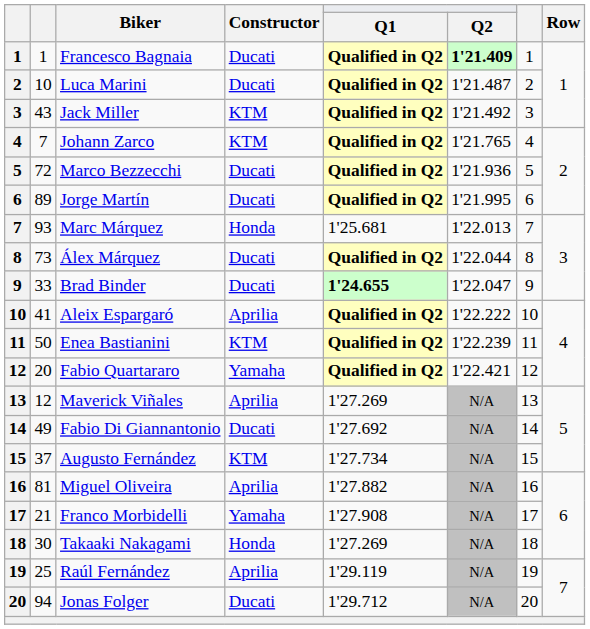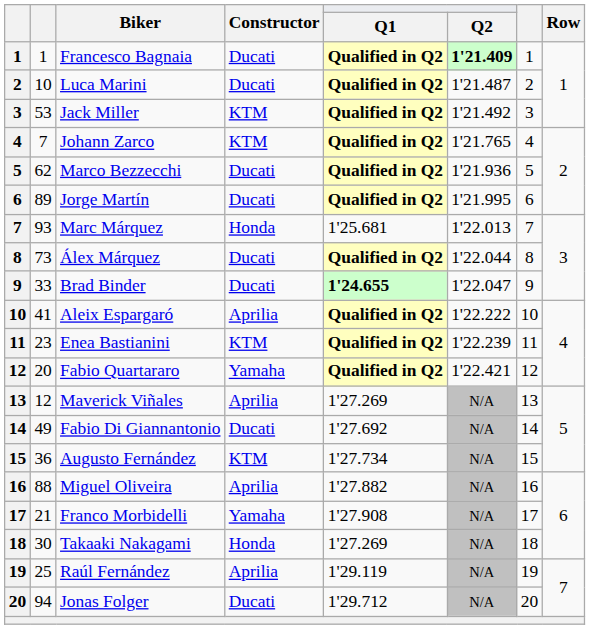 <table class="wikitable sortable" style="font-size: 85%;">
 <tr>
 <th rowspan="2"></th>
 <th rowspan="2"></th>
 <th rowspan="2">Biker</th>
 <th rowspan="2">Constructor</th>
 <th colspan="2" style="background:#eaecf0; text-align:center;"></th>
 <th rowspan="2"></th>
 <th rowspan="2">Row</th>
 </tr>
 <tr>
 <th scope=col>Q1</th>
 <th scope=col>Q2</th>
 </tr>
 <tr>
 <th scope=row>1</th>
 <td align=center>1</td>
 <td> <a href='#'>Francesco Bagnaia</a></td>
 <td><a href='#'>Ducati</a></td>
 <td style=background:#ffffbf;><strong>Qualified in Q2</strong></td>
 <td style=background:#ccffcc;><strong>1'21.409</strong></td>
 <td align=center>1</td>
 <td rowspan=3 align=center>1</td>
 </tr>
 <tr>
 <th scope=row>2</th>
 <td align=center>10</td>
 <td> <a href='#'>Luca Marini</a></td>
 <td><a href='#'>Ducati </a></td>
 <td style=background:#ffffbf;><strong>Qualified in Q2</strong></td>
 <td>1'21.487</td>
 <td align=center>2</td>
 </tr>
 <tr>
 <th scope=row>3</th>
-<td align=center>43</td>
+<td align=center>53</td>
 <td> <a href='#'>Jack Miller</a></td>
 <td><a href='#'>KTM</a></td>
 <td style=background:#ffffbf;><strong>Qualified in Q2</strong></td>
 <td>1'21.492</td>
 <td align=center>3</td>
 </tr>
 <tr>
 <th scope=row>4</th>
 <td align=center>7</td>
 <td> <a href='#'>Johann Zarco</a></td>
 <td><a href='#'>KTM</a></td>
 <td style=background:#ffffbf;><strong>Qualified in Q2</strong></td>
 <td>1'21.765</td>
 <td align=center>4</td>
 <td rowspan=3 align=center>2</td>
 </tr>
 <tr>
 <th scope=row>5</th>
-<td align=center>72</td>
+<td align=center>62</td>
 <td> <a href='#'>Marco Bezzecchi</a></td>
 <td><a href='#'>Ducati </a></td>
 <td style=background:#ffffbf;><strong>Qualified in Q2</strong></td>
 <td>1'21.936</td>
 <td align=center>5</td>
 </tr>
 <tr>
 <th scope=row>6</th>
 <td align=center>89</td>
 <td> <a href='#'>Jorge Martín</a></td>
 <td><a href='#'>Ducati </a></td>
 <td style=background:#ffffbf;><strong>Qualified in Q2</strong></td>
 <td>1'21.995</td>
 <td align=center>6</td>
 </tr>
 <tr>
 <th scope=row>7</th>
 <td align=center>93</td>
 <td> <a href='#'>Marc Márquez</a></td>
 <td><a href='#'>Honda</a></td>
 <td>1'25.681</td>
 <td>1'22.013</td>
 <td align=center>7</td>
 <td rowspan=3 align=center>3</td>
 </tr>
 <tr>
 <th scope=row>8</th>
 <td align=center>73</td>
 <td> <a href='#'>Álex Márquez</a></td>
 <td><a href='#'>Ducati </a></td>
 <td style=background:#ffffbf;><strong>Qualified in Q2</strong></td>
 <td>1'22.044</td>
 <td align=center>8</td>
 </tr>
 <tr>
 <th scope=row>9</th>
 <td align=center>33</td>
 <td> <a href='#'>Brad Binder</a></td>
 <td><a href='#'>Ducati </a></td>
 <td style=background:#ccffcc;><strong>1'24.655</strong></td>
 <td>1'22.047</td>
 <td align=center>9</td>
 </tr>
 <tr>
 <th scope=row>10</th>
 <td align=center>41</td>
 <td> <a href='#'>Aleix Espargaró</a></td>
 <td><a href='#'>Aprilia</a></td>
 <td style=background:#ffffbf;><strong>Qualified in Q2</strong></td>
 <td>1'22.222</td>
 <td align=center>10</td>
 <td rowspan=3 align=center>4</td>
 </tr>
 <tr>
 <th scope=row>11</th>
-<td align=center>50</td>
+<td align=center>23</td>
 <td> <a href='#'>Enea Bastianini</a></td>
 <td><a href='#'>KTM </a></td>
 <td style=background:#ffffbf;><strong>Qualified in Q2</strong></td>
 <td>1'22.239</td>
 <td align=center>11</td>
 </tr>
 <tr>
 <th scope=row>12</th>
 <td align=center>20</td>
 <td> <a href='#'>Fabio Quartararo</a></td>
 <td><a href='#'>Yamaha</a></td>
 <td style=background:#ffffbf;><strong>Qualified in Q2</strong></td>
 <td>1'22.421</td>
 <td align=center>12</td>
 </tr>
 <tr>
 <th scope=row>13</th>
 <td align=center>12</td>
 <td> <a href='#'>Maverick Viñales</a></td>
 <td><a href='#'>Aprilia</a></td>
 <td>1'27.269</td>
 <td style="background: silver" align="center" data-sort-value="19"><small>N/A</small></td>
 <td align=center>13</td>
 <td rowspan=3 align=center>5</td>
 </tr>
 <tr>
 <th scope=row>14</th>
 <td align=center>49</td>
 <td> <a href='#'>Fabio Di Giannantonio</a></td>
 <td><a href='#'>Ducati </a></td>
 <td>1'27.692</td>
 <td style="background: silver" align="center" data-sort-value="19"><small>N/A</small></td>
 <td align=center>14</td>
 </tr>
 <tr>
 <th scope=row>15</th>
-<td align=center>37</td>
+<td align=center>36</td>
 <td> <a href='#'>Augusto Fernández</a></td>
 <td><a href='#'>KTM </a></td>
 <td>1'27.734</td>
 <td style="background: silver" align="center" data-sort-value="19"><small>N/A</small></td>
 <td align=center>15</td>
 </tr>
 <tr>
 <th scope=row>16</th>
-<td align=center>81</td>
+<td align=center>88</td>
 <td> <a href='#'>Miguel Oliveira</a></td>
 <td><a href='#'>Aprilia </a></td>
 <td>1'27.882</td>
 <td style="background: silver" align="center" data-sort-value="19"><small>N/A</small></td>
 <td align=center>16</td>
 <td rowspan=3 align=center>6</td>
 </tr>
 <tr>
 <th scope=row>17</th>
 <td align=center>21</td>
 <td> <a href='#'>Franco Morbidelli</a></td>
 <td><a href='#'>Yamaha</a></td>
 <td>1'27.908</td>
 <td style="background: silver" align="center" data-sort-value="19"><small>N/A</small></td>
 <td align=center>17</td>
 </tr>
 <tr>
 <th scope=row>18</th>
 <td align=center>30</td>
 <td> <a href='#'>Takaaki Nakagami</a></td>
 <td><a href='#'>Honda </a></td>
 <td>1'27.269</td>
 <td style="background: silver" align="center" data-sort-value="19"><small>N/A</small></td>
 <td align=center>18</td>
 </tr>
 <tr>
 <th scope=row>19</th>
 <td align=center>25</td>
 <td> <a href='#'>Raúl Fernández</a></td>
 <td><a href='#'>Aprilia </a></td>
 <td>1'29.119</td>
 <td style="background: silver" align="center" data-sort-value="19"><small>N/A</small></td>
 <td align=center>19</td>
 <td rowspan=2 align=center>7</td>
 </tr>
 <tr>
 <th scope=row>20</th>
 <td align=center>94</td>
 <td> <a href='#'>Jonas Folger</a></td>
 <td><a href='#'>Ducati</a></td>
 <td>1'29.712</td>
 <td style="background: silver" align="center" data-sort-value="19"><small>N/A</small></td>
 <td align=center>20</td>
 </tr>
 <tr>
 <th colspan=8></th>
 </tr>
 </table>
